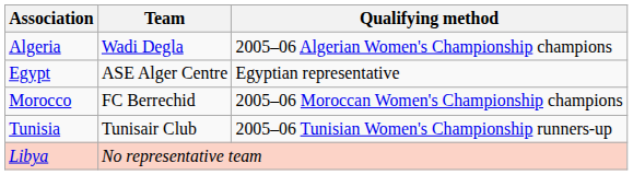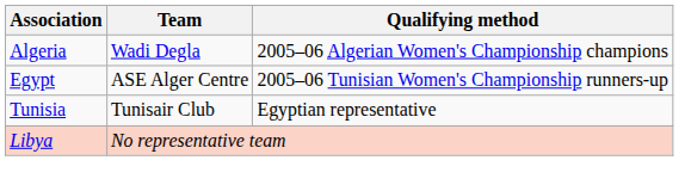 <table class="wikitable">
 <tr>
 <th>Association</th>
 <th>Team</th>
 <th>Qualifying method</th>
 </tr>
 <tr>
 <td> <a href='#'>Algeria</a></td>
 <td><a href='#'>Wadi Degla</a></td>
 <td>2005–06 <a href='#'>Algerian Women's Championship</a> champions</td>
 </tr>
 <tr>
 <td> <a href='#'>Egypt</a></td>
 <td>ASE Alger Centre</td>
-<td>Egyptian representative</td>
-</tr>
-<tr>
-<td> <a href='#'>Morocco</a></td>
-<td>FC Berrechid</td>
-<td>2005–06 <a href='#'>Moroccan Women's Championship</a> champions</td>
+<td>2005–06 <a href='#'>Tunisian Women's Championship</a> runners-up</td>
 </tr>
 <tr>
 <td> <a href='#'>Tunisia</a></td>
 <td>Tunisair Club</td>
-<td>2005–06 <a href='#'>Tunisian Women's Championship</a> runners-up</td>
+<td>Egyptian representative</td>
 </tr>
 <tr bgcolor=#fcd3c7>
 <td> <em><a href='#'>Libya</a></em></td>
 <td colspan=2><em>No representative team</em></td>
 </tr>
 </table>
